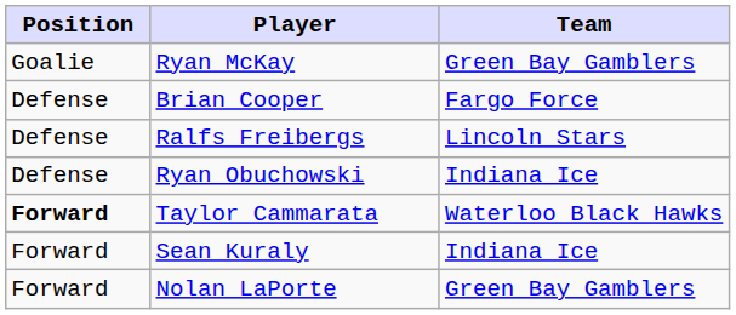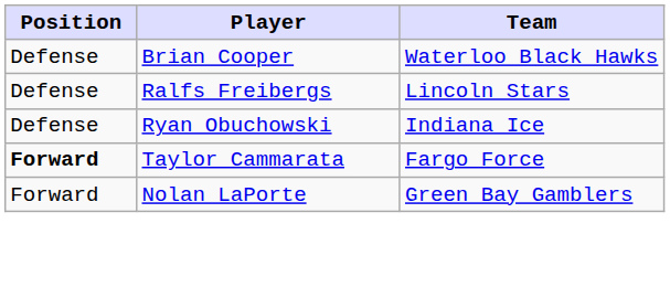 <table class="wikitable" style="text-align:left">
 <tr>
 <th style="background:#ddf; width:20%;">Position</th>
 <th style="background:#ddf; width:40%;">Player</th>
 <th style="background:#ddf; width:40%;">Team</th>
 </tr>
 <tr>
-<td>Goalie</td>
-<td><a href='#'>Ryan McKay</a></td>
-<td><a href='#'>Green Bay Gamblers</a></td>
-</tr>
-<tr>
 <td>Defense</td>
 <td><a href='#'>Brian Cooper</a></td>
-<td><a href='#'>Fargo Force</a></td>
+<td><a href='#'>Waterloo Black Hawks</a></td>
 </tr>
 <tr>
 <td>Defense</td>
 <td><a href='#'>Ralfs Freibergs</a></td>
 <td><a href='#'>Lincoln Stars</a></td>
 </tr>
 <tr>
 <td>Defense</td>
 <td><a href='#'>Ryan Obuchowski</a></td>
 <td><a href='#'>Indiana Ice</a></td>
 </tr>
 <tr>
 <td><strong>Forward</strong></td>
 <td><a href='#'>Taylor Cammarata</a></td>
-<td><a href='#'>Waterloo Black Hawks</a></td>
-</tr>
-<tr>
-<td>Forward</td>
-<td><a href='#'>Sean Kuraly</a></td>
-<td><a href='#'>Indiana Ice</a></td>
+<td><a href='#'>Fargo Force</a></td>
 </tr>
 <tr>
 <td>Forward</td>
 <td><a href='#'>Nolan LaPorte</a></td>
 <td><a href='#'>Green Bay Gamblers</a></td>
 </tr>
 </table>
